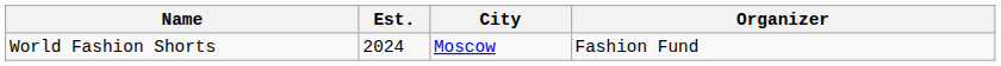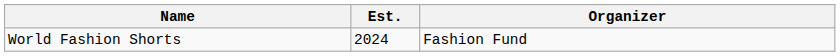 <table class="wikitable sortable">
 <tr>
 <th width="25%">Name</th>
 <th width="5%">Est.</th>
-<th width="10%">City</th>
 <th width="30%">Organizer</th>
 </tr>
 <tr>
 <td>World Fashion Shorts</td>
 <td>2024</td>
-<td><a href='#'>Moscow</a></td>
 <td>Fashion Fund</td>
 </tr>
 </table>
